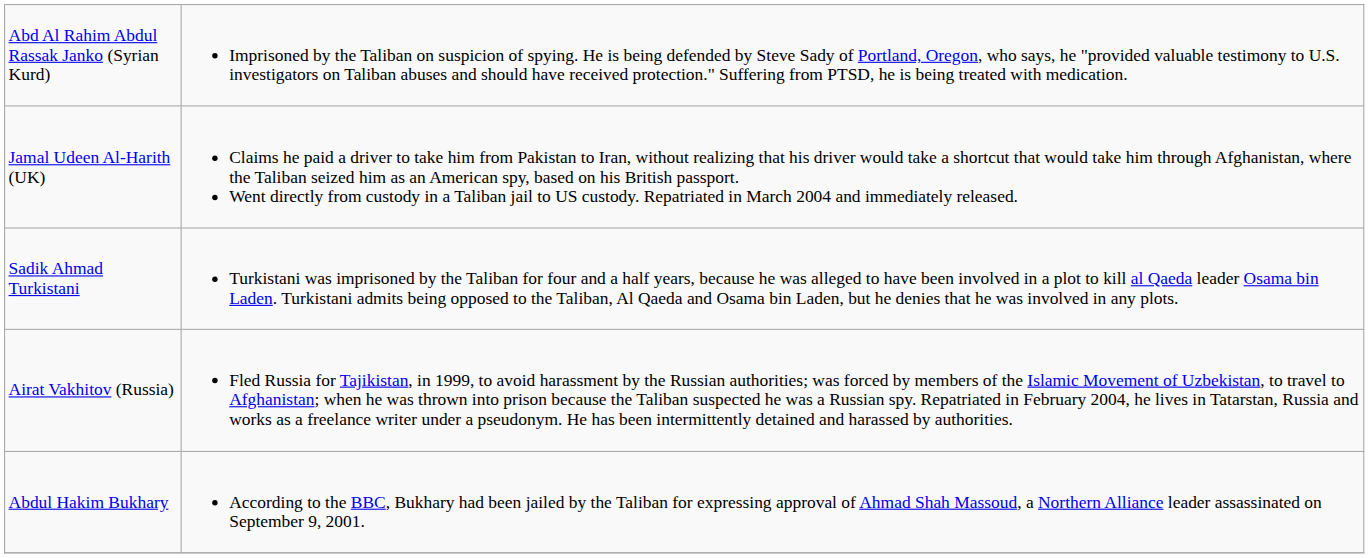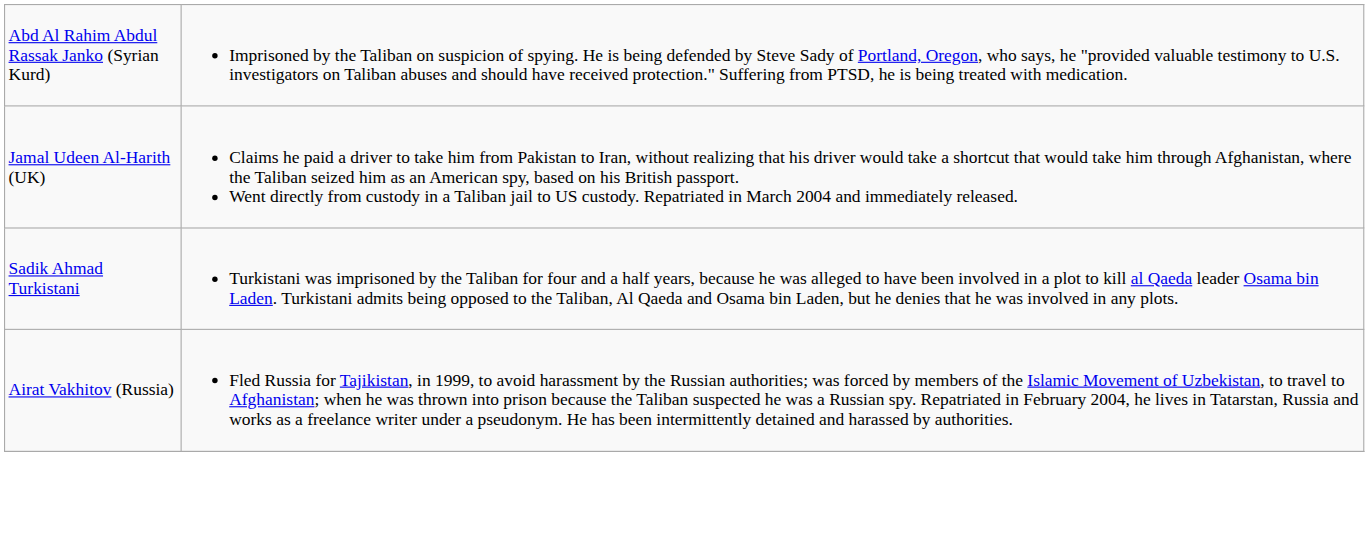 <table class="wikitable">
 <tr>
 <td><a href='#'>Abd Al Rahim Abdul Rassak Janko</a> (Syrian Kurd)</td>
 <td><br><ul><li>Imprisoned by the Taliban on suspicion of spying.  He is being defended by Steve Sady of <a href='#'>Portland, Oregon</a>, who says, he "provided valuable testimony to U.S. investigators on Taliban abuses and should have received protection." Suffering from PTSD, he is being treated with medication.</li></ul></td>
 </tr>
 <tr>
 <td><a href='#'>Jamal Udeen Al-Harith</a> (UK)</td>
 <td><br><ul><li>Claims he paid a driver to take him from Pakistan to Iran, without realizing that his driver would take a shortcut that would take him through Afghanistan, where the Taliban seized him as an American spy, based on his British passport.</li><li>Went directly from custody in a Taliban jail to US custody. Repatriated in March 2004 and immediately released.</li></ul></td>
 </tr>
 <tr>
 <td><a href='#'>Sadik Ahmad Turkistani</a></td>
 <td><br><ul><li>Turkistani was imprisoned by the Taliban for four and a half years, because he was alleged to have been involved in a plot to kill <a href='#'>al Qaeda</a> leader <a href='#'>Osama bin Laden</a>. Turkistani admits being opposed to the Taliban, Al Qaeda and Osama bin Laden, but he denies that he was involved in any plots.</li></ul></td>
 </tr>
 <tr>
 <td><a href='#'>Airat Vakhitov</a> (Russia)</td>
 <td><br><ul><li>Fled Russia for <a href='#'>Tajikistan</a>, in 1999, to avoid harassment by the Russian authorities; was forced by members of the <a href='#'>Islamic Movement of Uzbekistan</a>, to travel to <a href='#'>Afghanistan</a>; when he was thrown into prison because the Taliban suspected he was a Russian spy. Repatriated in February 2004, he lives in Tatarstan, Russia and works as a freelance writer under a pseudonym. He has been intermittently detained and harassed by authorities.</li></ul></td>
 </tr>
 <tr>
-<td><a href='#'>Abdul Hakim Bukhary</a></td>
-<td><br><ul><li>According to the <a href='#'>BBC</a>, Bukhary had been jailed by the Taliban for expressing approval of <a href='#'>Ahmad Shah Massoud</a>, a <a href='#'>Northern Alliance</a> leader assassinated on September 9, 2001.</li></ul></td>
-</tr>
-<tr>
 </tr>
 </table>
